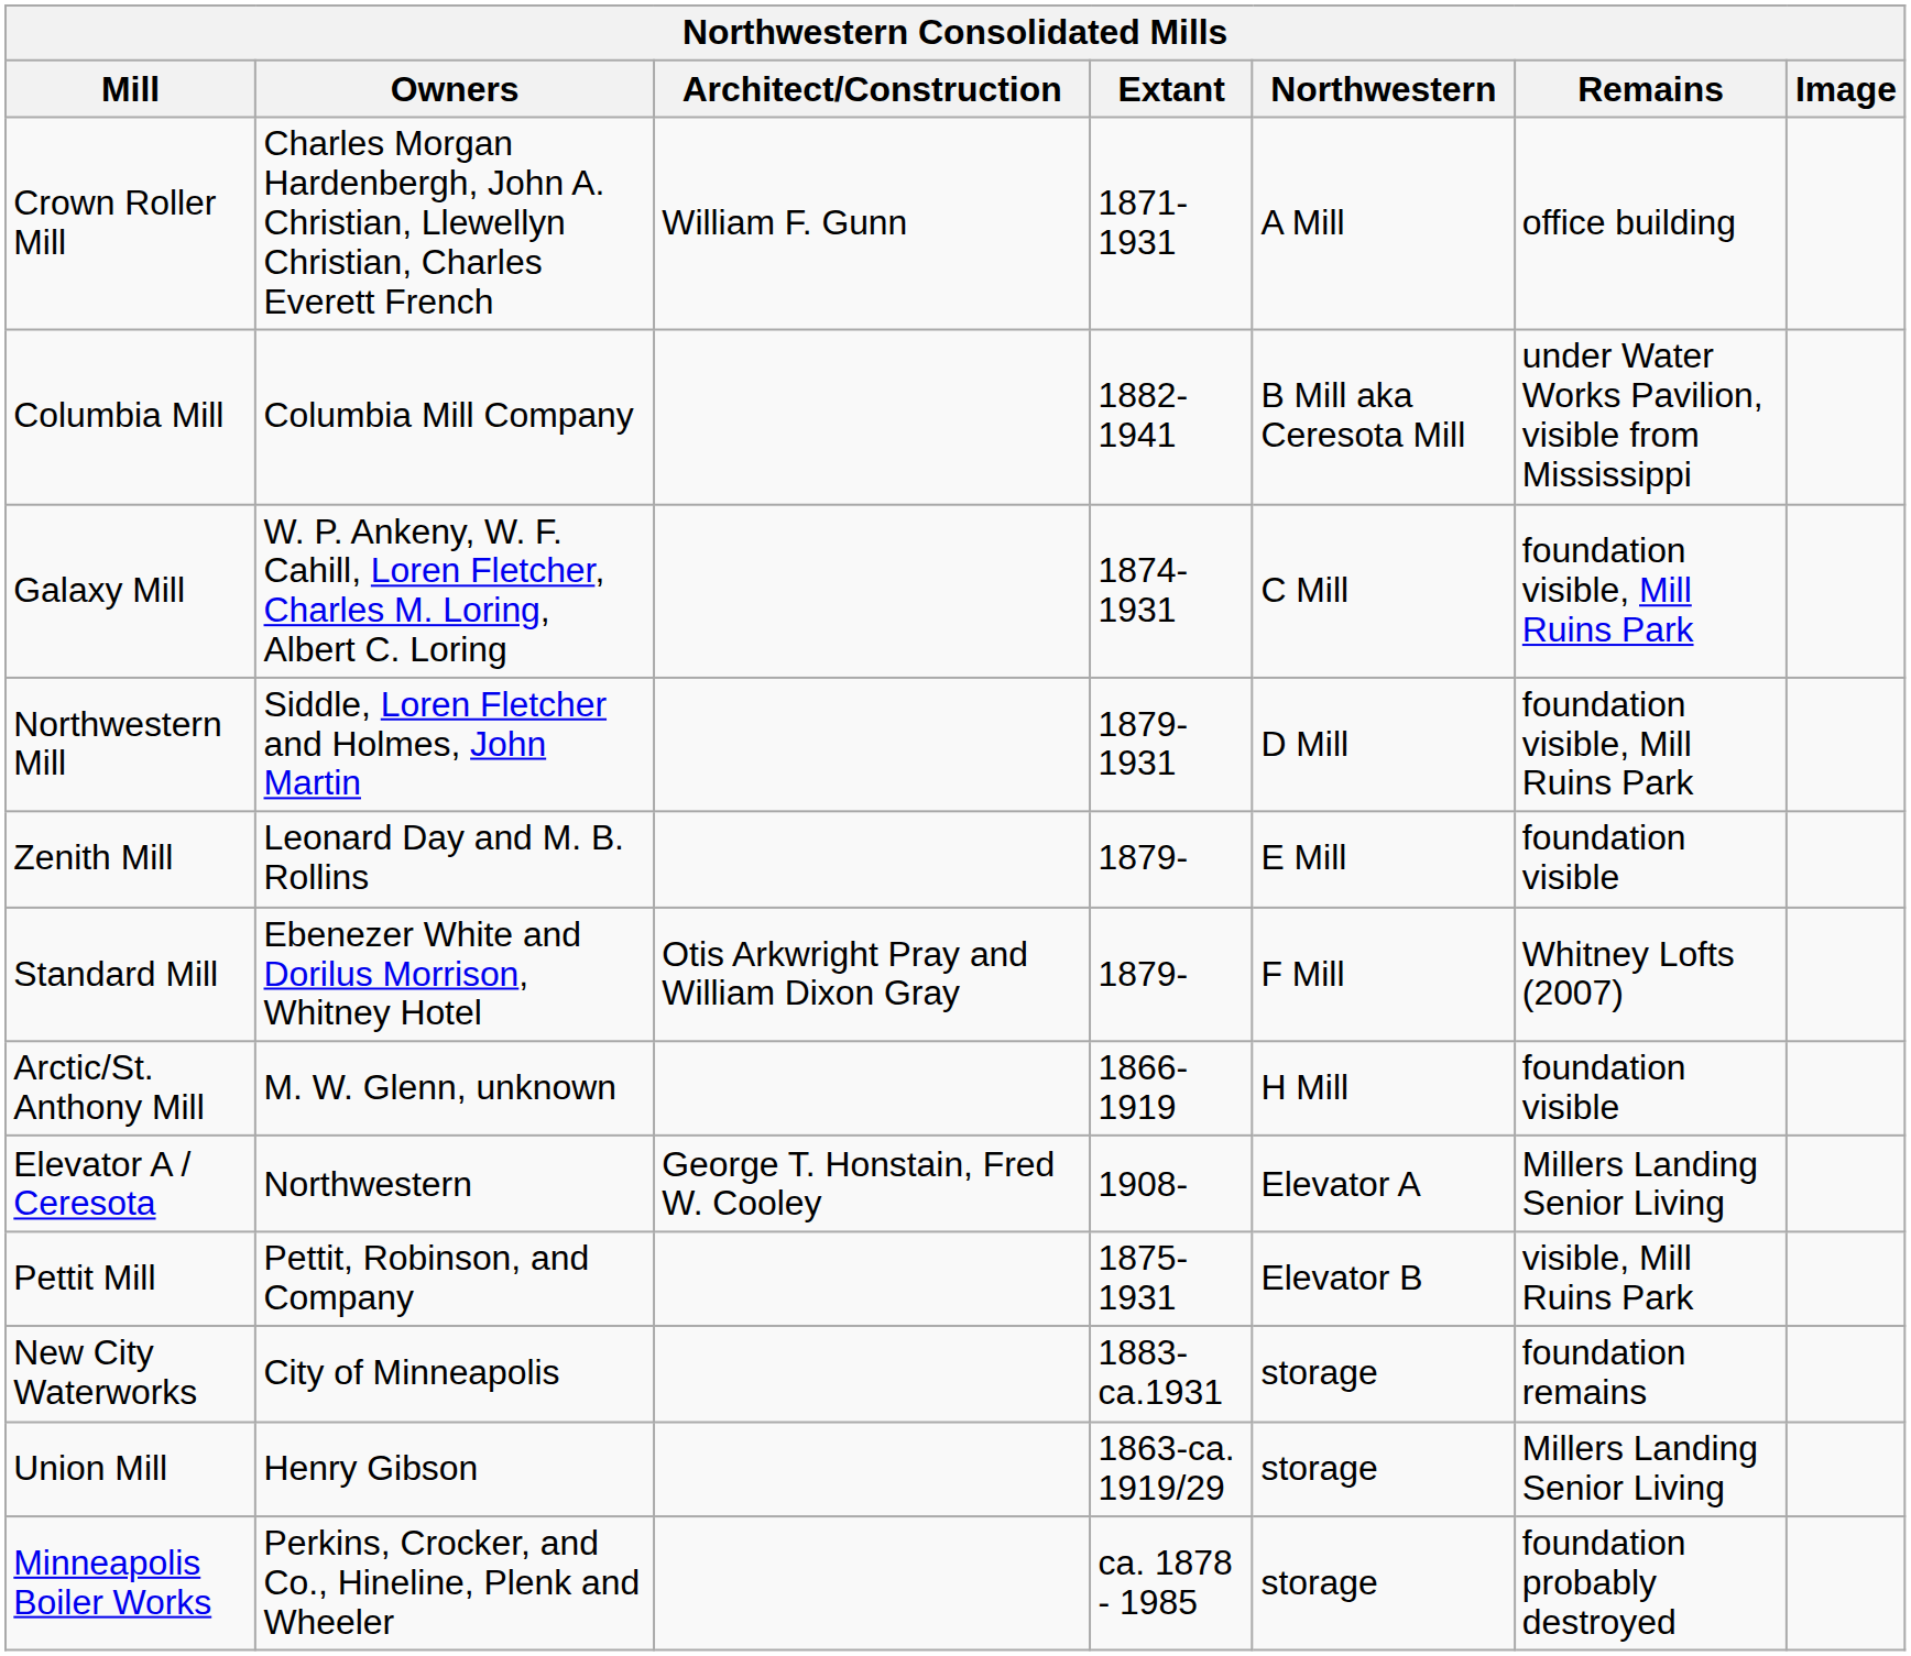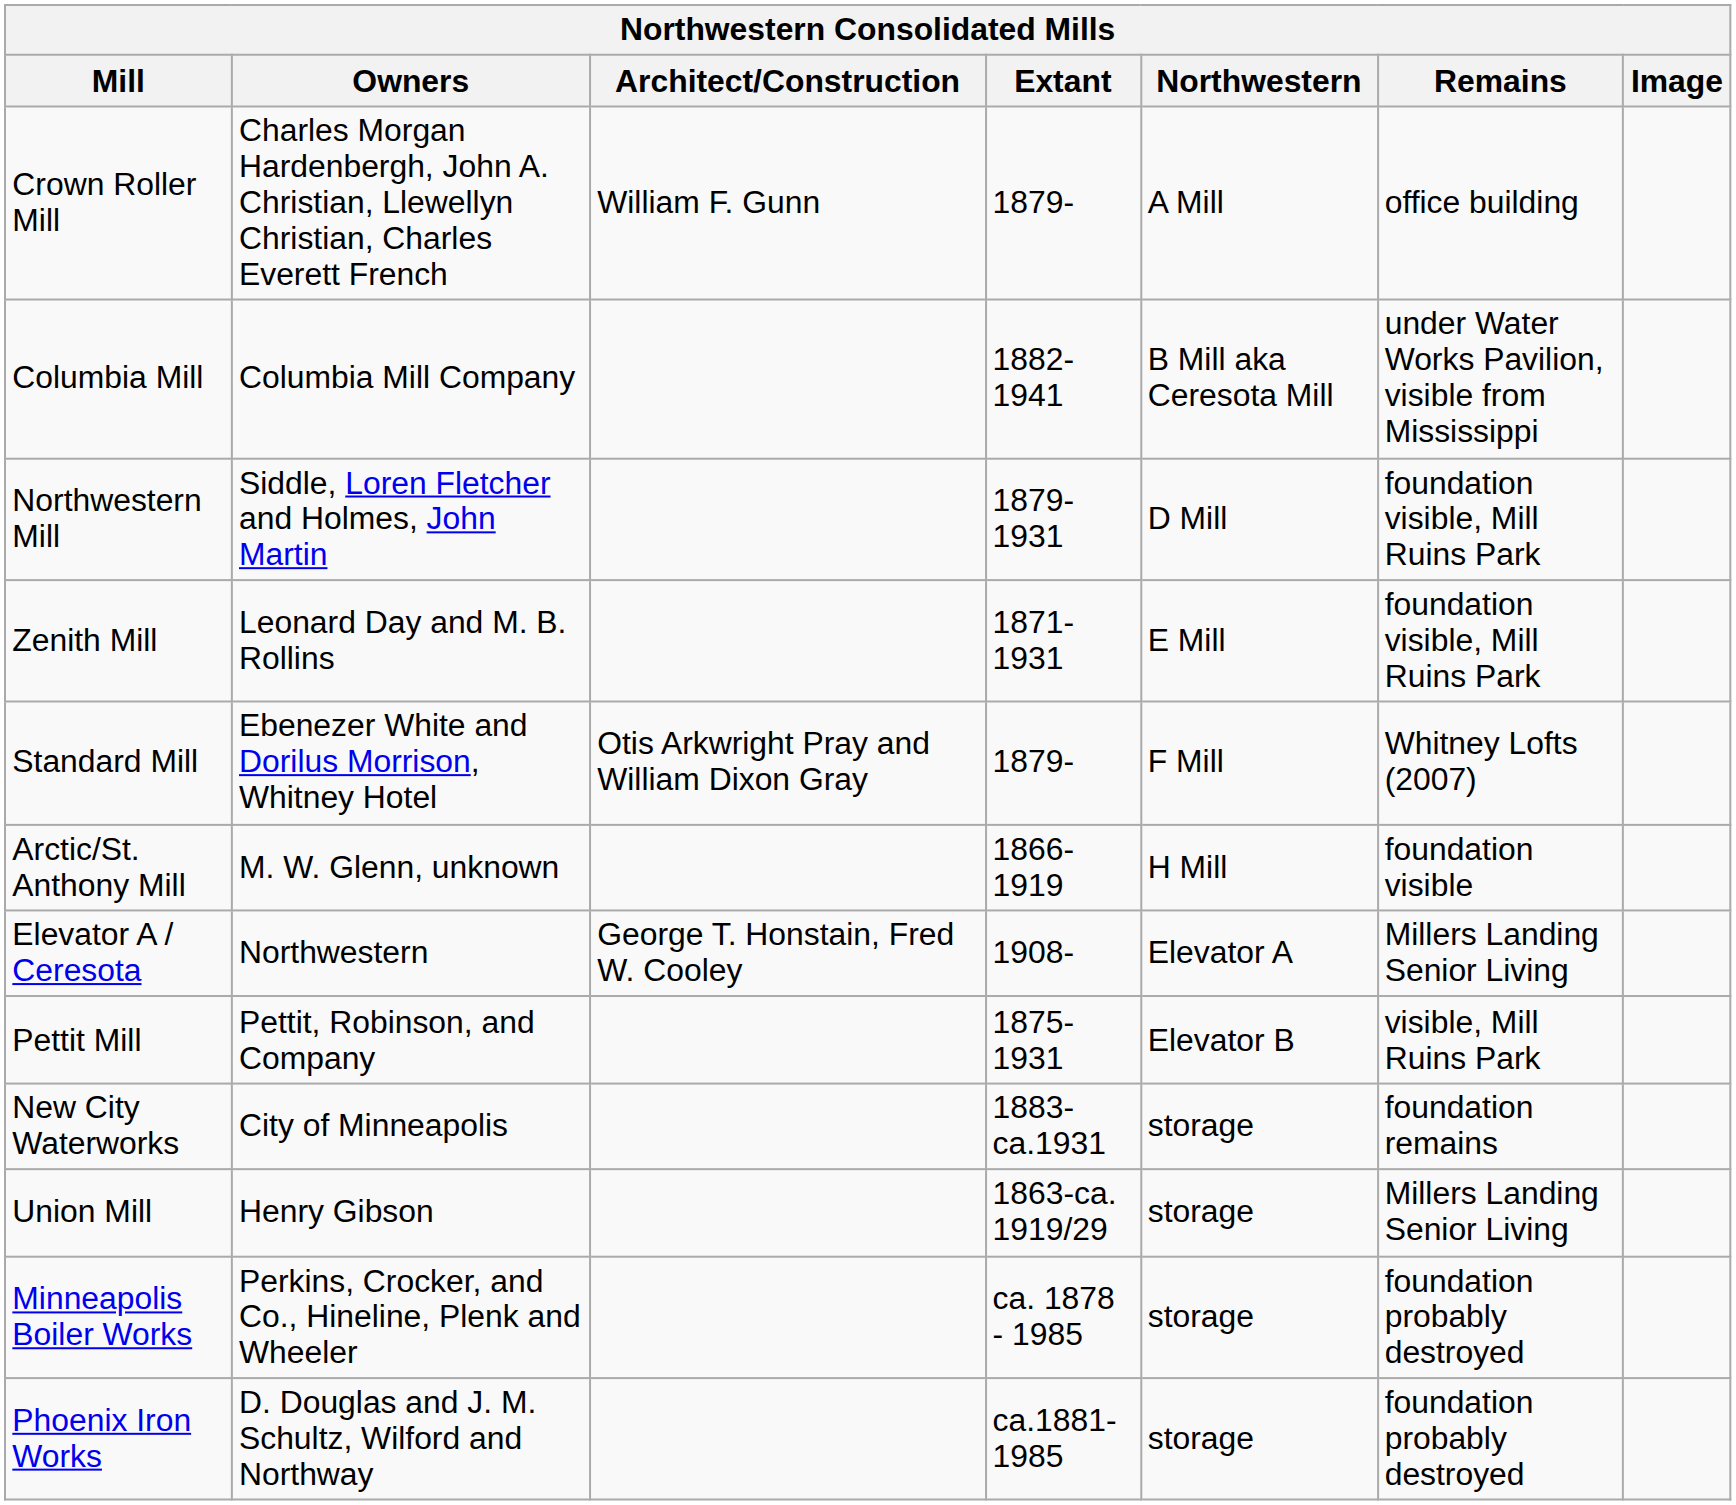 <table class="wikitable">
 <tr>
 <th colspan=7>Northwestern Consolidated Mills<span></span></th>
 </tr>
 <tr>
 <th>Mill</th>
 <th>Owners</th>
 <th>Architect/Construction</th>
 <th>Extant</th>
 <th>Northwestern</th>
 <th>Remains</th>
 <th>Image</th>
 </tr>
 <tr>
 <td>Crown Roller Mill</td>
 <td>Charles Morgan Hardenbergh, John A. Christian, Llewellyn Christian, Charles Everett French</td>
 <td>William F. Gunn</td>
-<td>1871-1931</td>
+<td>1879-</td>
 <td>A Mill</td>
 <td>office building</td>
 <td></td>
 </tr>
 <tr>
 <td>Columbia Mill</td>
 <td>Columbia Mill Company</td>
 <td></td>
 <td>1882-1941</td>
 <td>B Mill aka Ceresota Mill</td>
 <td>under Water Works Pavilion, visible from Mississippi</td>
-<td></td>
-</tr>
-<tr>
-<td>Galaxy Mill</td>
-<td>W. P. Ankeny, W. F. Cahill, <a href='#'>Loren Fletcher</a>, <a href='#'>Charles M. Loring</a>, Albert C. Loring</td>
-<td></td>
-<td>1874-1931</td>
-<td>C Mill</td>
-<td>foundation visible, <a href='#'>Mill Ruins Park</a></td>
 <td></td>
 </tr>
 <tr>
 <td>Northwestern Mill</td>
 <td>Siddle, <a href='#'>Loren Fletcher</a> and Holmes, <a href='#'>John Martin</a></td>
 <td></td>
 <td>1879-1931</td>
 <td>D Mill</td>
 <td>foundation visible, Mill Ruins Park</td>
 <td></td>
 </tr>
 <tr>
 <td>Zenith Mill</td>
 <td>Leonard Day and M. B. Rollins</td>
 <td></td>
-<td>1879-</td>
+<td>1871-1931</td>
 <td>E Mill</td>
-<td>foundation visible</td>
+<td>foundation visible, Mill Ruins Park</td>
 <td></td>
 </tr>
 <tr>
 <td>Standard Mill</td>
 <td>Ebenezer White and <a href='#'>Dorilus Morrison</a>, Whitney Hotel</td>
 <td>Otis Arkwright Pray and William Dixon Gray</td>
 <td>1879-</td>
 <td>F Mill</td>
 <td>Whitney Lofts (2007)</td>
 <td></td>
 </tr>
 <tr>
 <td>Arctic/St. Anthony Mill</td>
 <td>M. W. Glenn, unknown</td>
 <td></td>
 <td>1866-1919</td>
 <td>H Mill</td>
 <td>foundation visible</td>
 <td></td>
 </tr>
 <tr>
 <td>Elevator A / <a href='#'>Ceresota</a></td>
 <td>Northwestern</td>
 <td>George T. Honstain, Fred W. Cooley</td>
 <td>1908-</td>
 <td>Elevator A</td>
 <td>Millers Landing Senior Living</td>
 <td></td>
 </tr>
 <tr>
 <td>Pettit Mill</td>
 <td>Pettit, Robinson, and Company</td>
 <td></td>
 <td>1875-1931</td>
 <td>Elevator B</td>
 <td>visible, Mill Ruins Park</td>
 <td></td>
 </tr>
 <tr>
 <td>New City Waterworks</td>
 <td>City of Minneapolis</td>
 <td></td>
 <td>1883-ca.1931</td>
 <td>storage</td>
 <td>foundation remains</td>
 <td></td>
 </tr>
 <tr>
 <td>Union Mill</td>
 <td>Henry Gibson</td>
 <td></td>
 <td>1863-ca. 1919/29</td>
 <td>storage</td>
 <td>Millers Landing Senior Living</td>
 <td></td>
 </tr>
 <tr>
 <td><a href='#'>Minneapolis Boiler Works</a></td>
 <td>Perkins, Crocker, and Co., Hineline, Plenk and Wheeler</td>
 <td></td>
 <td>ca. 1878 - 1985</td>
 <td>storage</td>
 <td>foundation probably destroyed</td>
 <td></td>
 </tr>
+<tr>
+<td><a href='#'>Phoenix Iron Works</a></td>
+<td>D. Douglas and J. M. Schultz, Wilford and Northway</td>
+<td></td>
+<td>ca.1881-1985</td>
+<td>storage</td>
+<td>foundation probably destroyed</td>
+<td></td>
+</tr>
 </table>
